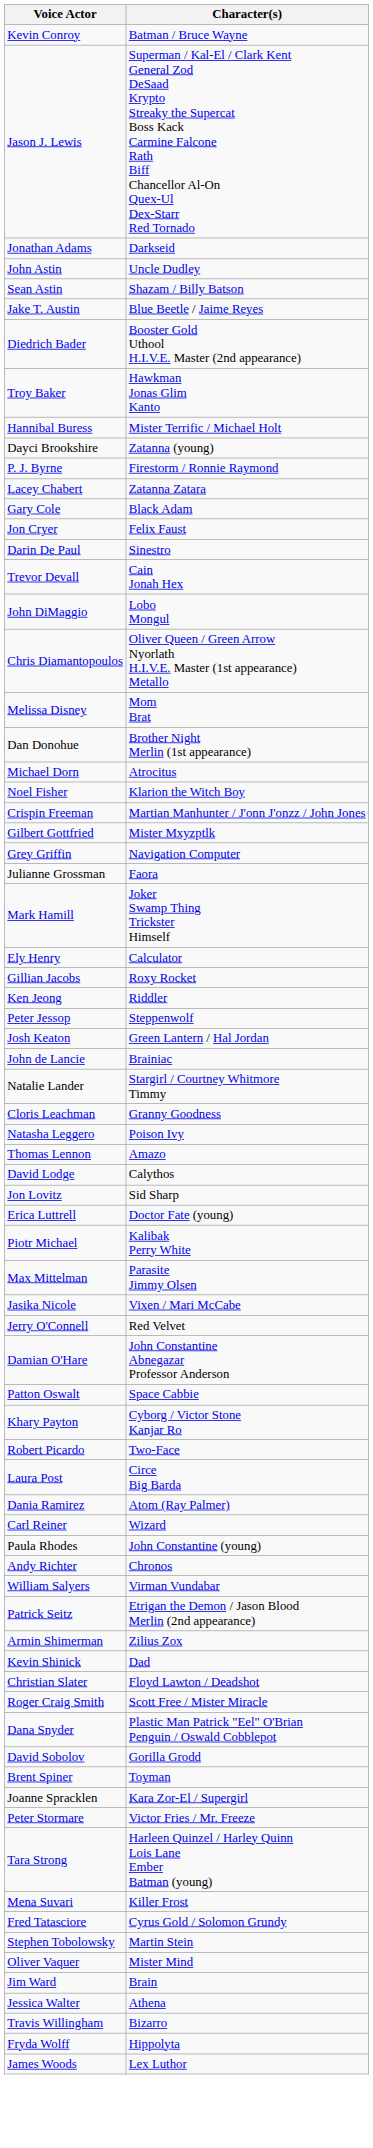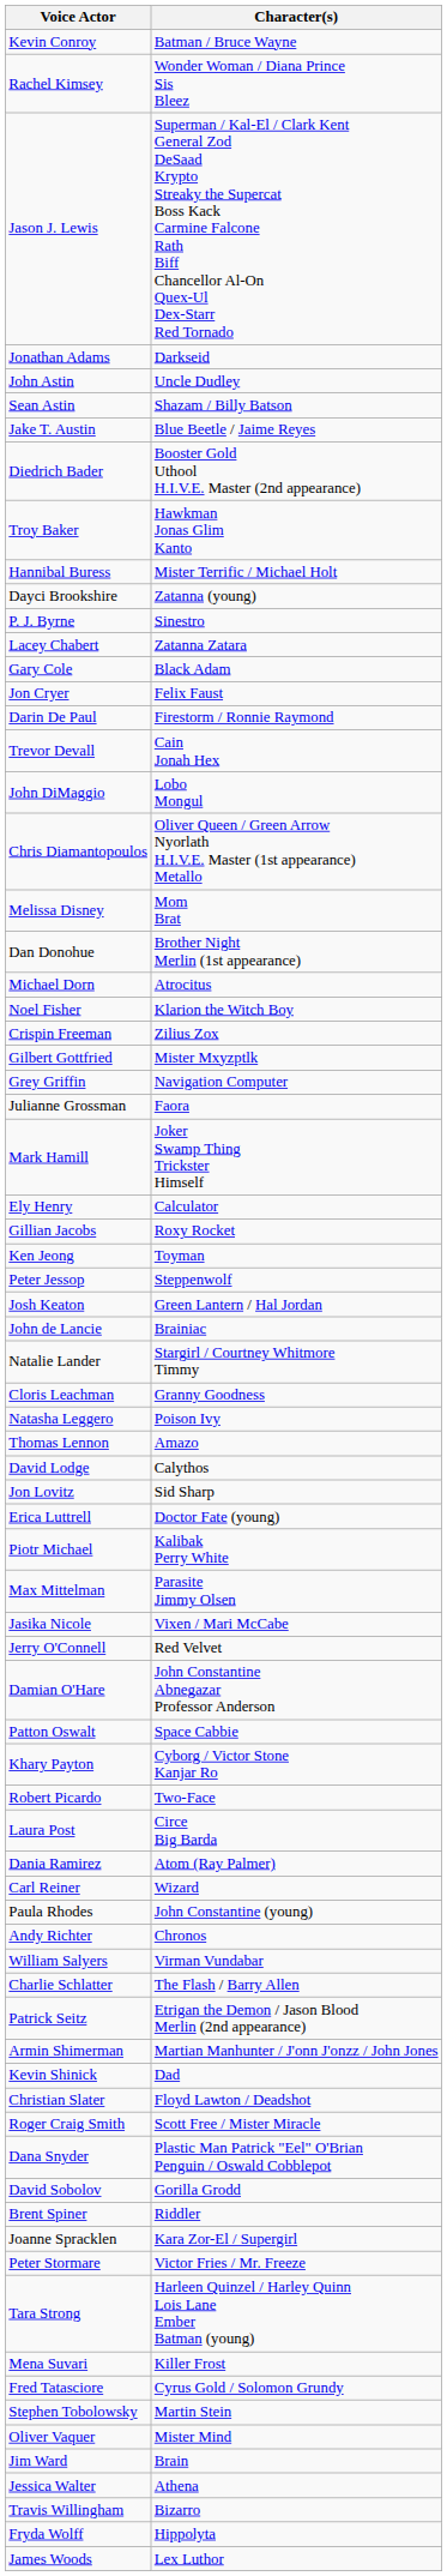 <table class="sortable wikitable">
 <tr>
 <th scope="col">Voice Actor</th>
 <th scope="col">Character(s)</th>
 </tr>
 <tr>
 <td><a href='#'>Kevin Conroy</a></td>
 <td><a href='#'>Batman / Bruce Wayne</a></td>
+</tr>
+<tr>
+<td><a href='#'>Rachel Kimsey</a></td>
+<td><a href='#'>Wonder Woman / Diana Prince</a><br><a href='#'>Sis</a><br><a href='#'>Bleez</a></td>
 </tr>
 <tr>
 <td><a href='#'>Jason J. Lewis</a></td>
 <td><a href='#'>Superman / Kal-El / Clark Kent</a> <br><a href='#'>General Zod</a><br><a href='#'>DeSaad</a><br><a href='#'>Krypto</a><br><a href='#'>Streaky the Supercat</a><br>Boss Kack<br><a href='#'>Carmine Falcone</a><br><a href='#'>Rath</a><br><a href='#'>Biff</a><br>Chancellor Al-On<br><a href='#'>Quex-Ul</a><br><a href='#'>Dex-Starr</a><br><a href='#'>Red Tornado</a></td>
 </tr>
 <tr>
 <td><a href='#'>Jonathan Adams</a></td>
 <td><a href='#'>Darkseid</a></td>
 </tr>
 <tr>
 <td><a href='#'>John Astin</a></td>
 <td><a href='#'>Uncle Dudley</a></td>
 </tr>
 <tr>
 <td><a href='#'>Sean Astin</a></td>
 <td><a href='#'>Shazam / Billy Batson</a></td>
 </tr>
 <tr>
 <td><a href='#'>Jake T. Austin</a></td>
 <td><a href='#'>Blue Beetle</a> / <a href='#'>Jaime Reyes</a></td>
 </tr>
 <tr>
 <td><a href='#'>Diedrich Bader</a></td>
 <td><a href='#'>Booster Gold</a><br>Uthool<br> <a href='#'>H.I.V.E.</a> Master (2nd appearance)</td>
 </tr>
 <tr>
 <td><a href='#'>Troy Baker</a></td>
 <td><a href='#'>Hawkman</a><br><a href='#'>Jonas Glim</a><br><a href='#'>Kanto</a></td>
 </tr>
 <tr>
 <td><a href='#'>Hannibal Buress</a></td>
 <td><a href='#'>Mister Terrific / Michael Holt</a></td>
 </tr>
 <tr>
 <td>Dayci Brookshire</td>
 <td><a href='#'>Zatanna</a> (young)</td>
 </tr>
 <tr>
 <td><a href='#'>P. J. Byrne</a></td>
-<td><a href='#'>Firestorm / Ronnie Raymond</a></td>
+<td><a href='#'>Sinestro</a></td>
 </tr>
 <tr>
 <td><a href='#'>Lacey Chabert</a></td>
 <td><a href='#'>Zatanna Zatara</a></td>
 </tr>
 <tr>
 <td><a href='#'>Gary Cole</a></td>
 <td><a href='#'>Black Adam</a></td>
 </tr>
 <tr>
 <td><a href='#'>Jon Cryer</a></td>
 <td><a href='#'>Felix Faust</a></td>
 </tr>
 <tr>
 <td><a href='#'>Darin De Paul</a></td>
-<td><a href='#'>Sinestro</a></td>
+<td><a href='#'>Firestorm / Ronnie Raymond</a></td>
 </tr>
 <tr>
 <td><a href='#'>Trevor Devall</a></td>
 <td><a href='#'>Cain</a><br><a href='#'>Jonah Hex</a></td>
 </tr>
 <tr>
 <td><a href='#'>John DiMaggio</a></td>
 <td><a href='#'>Lobo</a> <br><a href='#'>Mongul</a></td>
 </tr>
 <tr>
 <td><a href='#'>Chris Diamantopoulos</a></td>
 <td><a href='#'>Oliver Queen / Green Arrow</a> <br>Nyorlath <br><a href='#'>H.I.V.E.</a> Master (1st appearance) <br><a href='#'>Metallo</a></td>
 </tr>
 <tr>
 <td><a href='#'>Melissa Disney</a></td>
 <td><a href='#'>Mom</a> <br><a href='#'>Brat</a></td>
 </tr>
 <tr>
 <td>Dan Donohue</td>
 <td><a href='#'>Brother Night</a> <br><a href='#'>Merlin</a> (1st appearance)</td>
 </tr>
 <tr>
 <td><a href='#'>Michael Dorn</a></td>
 <td><a href='#'>Atrocitus</a></td>
 </tr>
 <tr>
 <td><a href='#'>Noel Fisher</a></td>
 <td><a href='#'>Klarion the Witch Boy</a></td>
 </tr>
 <tr>
 <td><a href='#'>Crispin Freeman</a></td>
-<td><a href='#'>Martian Manhunter / J'onn J'onzz / John Jones</a></td>
+<td><a href='#'>Zilius Zox</a></td>
 </tr>
 <tr>
 <td><a href='#'>Gilbert Gottfried</a></td>
 <td><a href='#'>Mister Mxyzptlk</a></td>
 </tr>
 <tr>
 <td><a href='#'>Grey Griffin</a></td>
 <td><a href='#'>Navigation Computer</a></td>
 </tr>
 <tr>
 <td>Julianne Grossman</td>
 <td><a href='#'>Faora</a></td>
 </tr>
 <tr>
 <td><a href='#'>Mark Hamill</a></td>
 <td><a href='#'>Joker</a> <br><a href='#'>Swamp Thing</a> <br><a href='#'>Trickster</a> <br>Himself </td>
 </tr>
 <tr>
 <td><a href='#'>Ely Henry</a></td>
 <td><a href='#'>Calculator</a></td>
 </tr>
 <tr>
 <td><a href='#'>Gillian Jacobs</a></td>
 <td><a href='#'>Roxy Rocket</a></td>
 </tr>
 <tr>
 <td><a href='#'>Ken Jeong</a></td>
-<td><a href='#'>Riddler</a></td>
+<td><a href='#'>Toyman</a></td>
 </tr>
 <tr>
 <td><a href='#'>Peter Jessop</a></td>
 <td><a href='#'>Steppenwolf</a></td>
 </tr>
 <tr>
 <td><a href='#'>Josh Keaton</a></td>
 <td><a href='#'>Green Lantern</a> / <a href='#'>Hal Jordan</a></td>
 </tr>
 <tr>
 <td><a href='#'>John de Lancie</a></td>
 <td><a href='#'>Brainiac</a></td>
 </tr>
 <tr>
 <td>Natalie Lander</td>
 <td><a href='#'>Stargirl / Courtney Whitmore</a> <br>Timmy</td>
 </tr>
 <tr>
 <td><a href='#'>Cloris Leachman</a></td>
 <td><a href='#'>Granny Goodness</a></td>
 </tr>
 <tr>
 <td><a href='#'>Natasha Leggero</a></td>
 <td><a href='#'>Poison Ivy</a></td>
 </tr>
 <tr>
 <td><a href='#'>Thomas Lennon</a></td>
 <td><a href='#'>Amazo</a></td>
 </tr>
 <tr>
 <td><a href='#'>David Lodge</a></td>
 <td>Calythos</td>
 </tr>
 <tr>
 <td><a href='#'>Jon Lovitz</a></td>
 <td>Sid Sharp</td>
 </tr>
 <tr>
 <td><a href='#'>Erica Luttrell</a></td>
 <td><a href='#'>Doctor Fate</a> (young)</td>
 </tr>
 <tr>
 <td><a href='#'>Piotr Michael</a></td>
 <td><a href='#'>Kalibak</a><br><a href='#'>Perry White</a></td>
 </tr>
 <tr>
 <td><a href='#'>Max Mittelman</a></td>
 <td><a href='#'>Parasite</a> <br><a href='#'>Jimmy Olsen</a></td>
 </tr>
 <tr>
 <td><a href='#'>Jasika Nicole</a></td>
 <td><a href='#'>Vixen / Mari McCabe</a></td>
 </tr>
 <tr>
 <td><a href='#'>Jerry O'Connell</a></td>
 <td>Red Velvet</td>
 </tr>
 <tr>
 <td><a href='#'>Damian O'Hare</a></td>
 <td><a href='#'>John Constantine</a> <br><a href='#'>Abnegazar</a> <br>Professor Anderson</td>
 </tr>
 <tr>
 <td><a href='#'>Patton Oswalt</a></td>
 <td><a href='#'>Space Cabbie</a></td>
 </tr>
 <tr>
 <td><a href='#'>Khary Payton</a></td>
 <td><a href='#'>Cyborg / Victor Stone</a><br><a href='#'>Kanjar Ro</a></td>
 </tr>
 <tr>
 <td><a href='#'>Robert Picardo</a></td>
 <td><a href='#'>Two-Face</a></td>
 </tr>
 <tr>
 <td><a href='#'>Laura Post</a></td>
 <td><a href='#'>Circe</a><br><a href='#'>Big Barda</a></td>
 </tr>
 <tr>
 <td><a href='#'>Dania Ramirez</a></td>
 <td><a href='#'>Atom (Ray Palmer)</a></td>
 </tr>
 <tr>
 <td><a href='#'>Carl Reiner</a></td>
 <td><a href='#'>Wizard</a></td>
 </tr>
 <tr>
 <td>Paula Rhodes</td>
 <td><a href='#'>John Constantine</a> (young)</td>
 </tr>
 <tr>
 <td><a href='#'>Andy Richter</a></td>
 <td><a href='#'>Chronos</a></td>
 </tr>
 <tr>
 <td><a href='#'>William Salyers</a></td>
 <td><a href='#'>Virman Vundabar</a></td>
 </tr>
 <tr>
+<td><a href='#'>Charlie Schlatter</a></td>
+<td><a href='#'>The Flash</a> / <a href='#'>Barry Allen</a></td>
+</tr>
+<tr>
 <td><a href='#'>Patrick Seitz</a></td>
 <td><a href='#'>Etrigan the Demon</a> / Jason Blood <br><a href='#'>Merlin</a> (2nd appearance)</td>
 </tr>
 <tr>
 <td><a href='#'>Armin Shimerman</a></td>
-<td><a href='#'>Zilius Zox</a></td>
+<td><a href='#'>Martian Manhunter / J'onn J'onzz / John Jones</a></td>
 </tr>
 <tr>
 <td><a href='#'>Kevin Shinick</a></td>
 <td><a href='#'>Dad</a></td>
 </tr>
 <tr>
 <td><a href='#'>Christian Slater</a></td>
 <td><a href='#'>Floyd Lawton / Deadshot</a></td>
 </tr>
 <tr>
 <td><a href='#'>Roger Craig Smith</a></td>
 <td><a href='#'>Scott Free / Mister Miracle</a></td>
 </tr>
 <tr>
 <td><a href='#'>Dana Snyder</a></td>
 <td><a href='#'>Plastic Man Patrick "Eel" O'Brian</a> <br><a href='#'>Penguin / Oswald Cobblepot</a></td>
 </tr>
 <tr>
 <td><a href='#'>David Sobolov</a></td>
 <td><a href='#'>Gorilla Grodd</a></td>
 </tr>
 <tr>
 <td><a href='#'>Brent Spiner</a></td>
-<td><a href='#'>Toyman</a></td>
+<td><a href='#'>Riddler</a></td>
 </tr>
 <tr>
 <td>Joanne Spracklen</td>
 <td><a href='#'>Kara Zor-El / Supergirl</a></td>
 </tr>
 <tr>
 <td><a href='#'>Peter Stormare</a></td>
 <td><a href='#'>Victor Fries / Mr. Freeze</a></td>
 </tr>
 <tr>
 <td><a href='#'>Tara Strong</a></td>
 <td><a href='#'>Harleen Quinzel / Harley Quinn</a> <br><a href='#'>Lois Lane</a> <br><a href='#'>Ember</a> <br><a href='#'>Batman</a> (young)</td>
 </tr>
 <tr>
 <td><a href='#'>Mena Suvari</a></td>
 <td><a href='#'>Killer Frost</a></td>
 </tr>
 <tr>
 <td><a href='#'>Fred Tatasciore</a></td>
 <td><a href='#'>Cyrus Gold / Solomon Grundy</a></td>
 </tr>
 <tr>
 <td><a href='#'>Stephen Tobolowsky</a></td>
 <td><a href='#'>Martin Stein</a></td>
 </tr>
 <tr>
 <td><a href='#'>Oliver Vaquer</a></td>
 <td><a href='#'>Mister Mind</a></td>
 </tr>
 <tr>
 <td><a href='#'>Jim Ward</a></td>
 <td><a href='#'>Brain</a></td>
 </tr>
 <tr>
 <td><a href='#'>Jessica Walter</a></td>
 <td><a href='#'>Athena</a></td>
 </tr>
 <tr>
 <td><a href='#'>Travis Willingham</a></td>
 <td><a href='#'>Bizarro</a></td>
 </tr>
 <tr>
 <td><a href='#'>Fryda Wolff</a></td>
 <td><a href='#'>Hippolyta</a></td>
 </tr>
 <tr>
 <td><a href='#'>James Woods</a></td>
 <td><a href='#'>Lex Luthor</a></td>
 </tr>
 </table>
